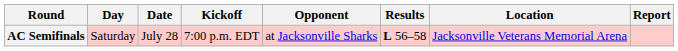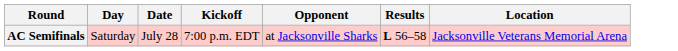 <table class="wikitable" style="font-size: 95%;">
 <tr>
 <th>Round</th>
 <th>Day</th>
 <th>Date</th>
 <th>Kickoff</th>
 <th>Opponent</th>
 <th>Results</th>
 <th>Location</th>
-<th>Report</th>
 </tr>
 <tr style="background:#fcc">
 <th align="center">AC Semifinals</th>
 <td align="center">Saturday</td>
 <td align="center">July 28</td>
 <td align="center">7:00 p.m. EDT</td>
 <td align="center">at <a href='#'>Jacksonville Sharks</a></td>
 <td align="center"><strong>L</strong> 56–58</td>
 <td align="center"><a href='#'>Jacksonville Veterans Memorial Arena</a></td>
-<td align="center"></td>
 </tr>
 </table>
